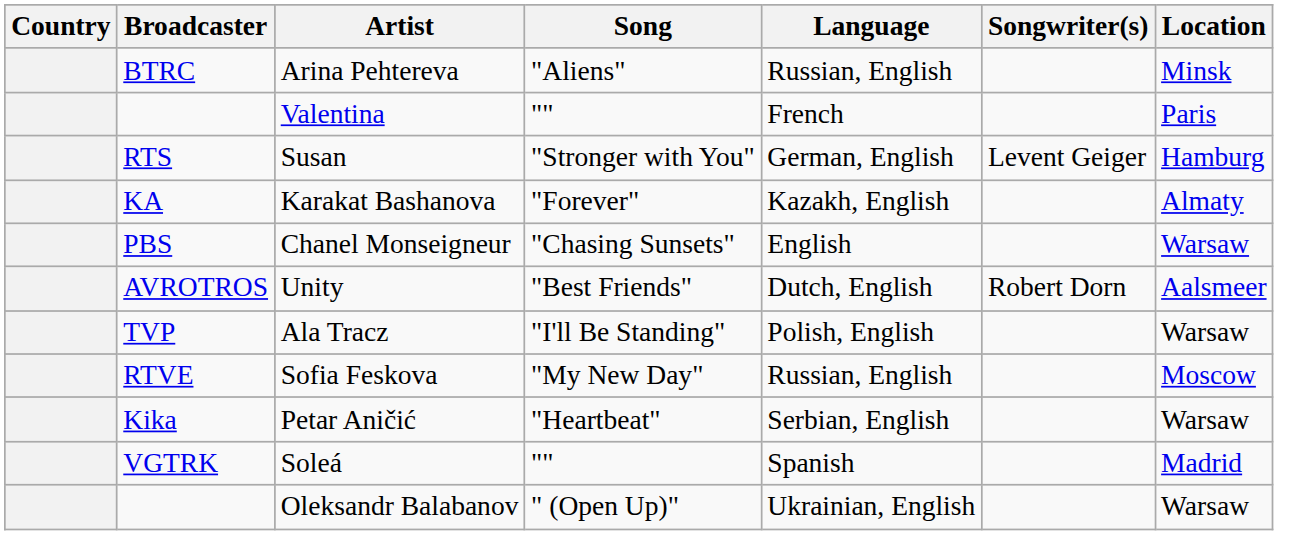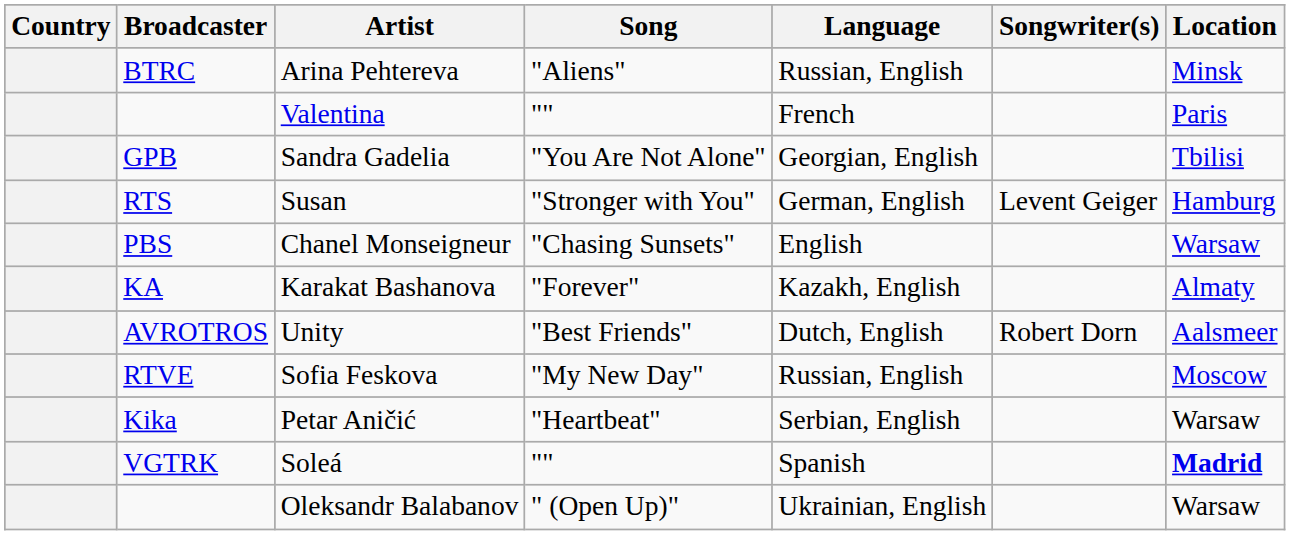 <table class="wikitable plainrowheaders">
 <tr>
 <th>Country</th>
 <th>Broadcaster</th>
 <th>Artist</th>
 <th>Song</th>
 <th>Language</th>
 <th>Songwriter(s)</th>
 <th>Location</th>
 </tr>
 <tr>
 <th scope="row"></th>
 <td><a href='#'>BTRC</a></td>
 <td>Arina Pehtereva</td>
 <td>"Aliens"</td>
 <td>Russian, English</td>
 <td></td>
 <td><a href='#'>Minsk</a></td>
 </tr>
 <tr>
 <th scope="row"></th>
 <td></td>
 <td><a href='#'>Valentina</a></td>
 <td>""</td>
 <td>French</td>
 <td></td>
 <td><a href='#'>Paris</a></td>
 </tr>
 <tr>
 <th scope="row"></th>
+<td><a href='#'>GPB</a></td>
+<td>Sandra Gadelia</td>
+<td>"You Are Not Alone"</td>
+<td>Georgian, English</td>
+<td></td>
+<td><a href='#'>Tbilisi</a></td>
+</tr>
+<tr>
+<th scope="row"></th>
 <td><a href='#'>RTS</a></td>
 <td>Susan</td>
 <td>"Stronger with You"</td>
 <td>German, English</td>
 <td>Levent Geiger</td>
 <td><a href='#'>Hamburg</a></td>
+</tr>
+<tr>
+<th scope="row"></th>
+<td><a href='#'>PBS</a></td>
+<td>Chanel Monseigneur</td>
+<td>"Chasing Sunsets"</td>
+<td>English</td>
+<td></td>
+<td><a href='#'>Warsaw</a></td>
 </tr>
 <tr>
 <th scope="row"></th>
 <td><a href='#'>KA</a></td>
 <td>Karakat Bashanova</td>
 <td>"Forever"</td>
 <td>Kazakh, English</td>
 <td></td>
 <td><a href='#'>Almaty</a></td>
 </tr>
 <tr>
 <th scope="row"></th>
-<td><a href='#'>PBS</a></td>
-<td>Chanel Monseigneur</td>
-<td>"Chasing Sunsets"</td>
-<td>English</td>
-<td></td>
-<td><a href='#'>Warsaw</a></td>
-</tr>
-<tr>
-<th scope="row"></th>
 <td><a href='#'>AVROTROS</a></td>
 <td>Unity</td>
 <td>"Best Friends"</td>
 <td>Dutch, English</td>
 <td>Robert Dorn</td>
 <td><a href='#'>Aalsmeer</a></td>
-</tr>
-<tr>
-<th scope="row"></th>
-<td><a href='#'>TVP</a></td>
-<td>Ala Tracz</td>
-<td>"I'll Be Standing"</td>
-<td>Polish, English</td>
-<td></td>
-<td>Warsaw</td>
 </tr>
 <tr>
 <th scope="row"></th>
 <td><a href='#'>RTVE</a></td>
 <td>Sofia Feskova</td>
 <td>"My New Day"</td>
 <td>Russian, English</td>
 <td></td>
 <td><a href='#'>Moscow</a></td>
 </tr>
 <tr>
 <th scope="row"></th>
 <td><a href='#'>Kika</a></td>
 <td>Petar Aničić</td>
 <td>"Heartbeat"</td>
 <td>Serbian, English</td>
 <td></td>
 <td>Warsaw</td>
 </tr>
 <tr>
 <th scope="row"></th>
 <td><a href='#'>VGTRK</a></td>
 <td>Soleá</td>
 <td>""</td>
 <td>Spanish</td>
 <td></td>
-<td><a href='#'>Madrid</a></td>
+<td><strong><a href='#'>Madrid</a></strong></td>
 </tr>
 <tr>
 <th scope="row"></th>
 <td></td>
 <td>Oleksandr Balabanov</td>
 <td>" (Open Up)" </td>
 <td>Ukrainian, English</td>
 <td></td>
 <td>Warsaw</td>
 </tr>
 </table>
